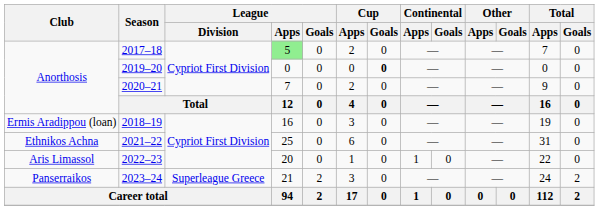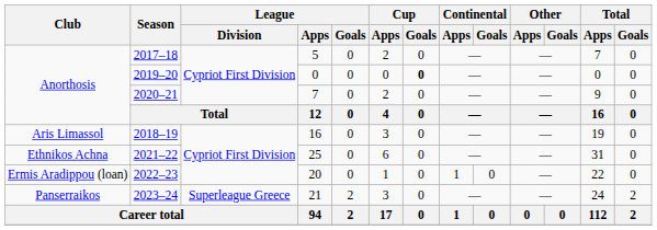 <table class="wikitable" style="text-align: center;">
 <tr>
 <th rowspan=2>Club</th>
 <th rowspan=2>Season</th>
 <th colspan=3>League</th>
 <th colspan=2>Cup</th>
 <th colspan=2>Continental</th>
 <th colspan=2>Other</th>
 <th colspan=2>Total</th>
 </tr>
 <tr>
 <th>Division</th>
 <th>Apps</th>
 <th>Goals</th>
 <th>Apps</th>
 <th>Goals</th>
 <th>Apps</th>
 <th>Goals</th>
 <th>Apps</th>
 <th>Goals</th>
 <th>Apps</th>
 <th>Goals</th>
 </tr>
 <tr>
 <td rowspan="4"><a href='#'>Anorthosis</a></td>
 <td><a href='#'>2017–18</a></td>
 <td rowspan="3"><a href='#'>Cypriot First Division</a></td>
-<td style="background: lightgreen;">5</td>
+<td>5</td>
 <td>0</td>
 <td>2</td>
 <td>0</td>
 <td colspan="2">—</td>
 <td colspan="2">—</td>
 <td>7</td>
 <td>0</td>
 </tr>
 <tr>
 <td><a href='#'>2019–20</a></td>
 <td>0</td>
 <td>0</td>
 <td>0</td>
 <td><strong>0</strong></td>
 <td colspan="2">—</td>
 <td colspan="2">—</td>
 <td>0</td>
 <td>0</td>
 </tr>
 <tr>
 <td><a href='#'>2020–21</a></td>
 <td>7</td>
 <td>0</td>
 <td>2</td>
 <td>0</td>
 <td colspan="2">—</td>
 <td colspan="2">—</td>
 <td>9</td>
 <td>0</td>
 </tr>
 <tr>
 <th colspan="2">Total</th>
 <th>12</th>
 <th>0</th>
 <th>4</th>
 <th>0</th>
 <th colspan="2">—</th>
 <th colspan="2">—</th>
 <th>16</th>
 <th>0</th>
 </tr>
 <tr>
-<td><a href='#'>Ermis Aradippou</a> (loan)</td>
+<td><a href='#'>Aris Limassol</a></td>
 <td><a href='#'>2018–19</a></td>
 <td rowspan="3"><a href='#'>Cypriot First Division</a></td>
 <td>16</td>
 <td>0</td>
 <td>3</td>
 <td>0</td>
 <td colspan="2">—</td>
 <td colspan="2">—</td>
 <td>19</td>
 <td>0</td>
 </tr>
 <tr>
 <td><a href='#'>Ethnikos Achna</a></td>
 <td><a href='#'>2021–22</a></td>
 <td>25</td>
 <td>0</td>
 <td>6</td>
 <td>0</td>
 <td colspan="2">—</td>
 <td colspan="2">—</td>
 <td>31</td>
 <td>0</td>
 </tr>
 <tr>
-<td><a href='#'>Aris Limassol</a></td>
+<td><a href='#'>Ermis Aradippou</a> (loan)</td>
 <td><a href='#'>2022–23</a></td>
 <td>20</td>
 <td>0</td>
 <td>1</td>
 <td>0</td>
 <td>1</td>
 <td>0</td>
 <td colspan="2">—</td>
 <td>22</td>
 <td>0</td>
 </tr>
 <tr>
 <td><a href='#'>Panserraikos</a></td>
 <td><a href='#'>2023–24</a></td>
 <td><a href='#'>Superleague Greece</a></td>
 <td>21</td>
 <td>2</td>
 <td>3</td>
 <td>0</td>
 <td colspan="2">—</td>
 <td colspan="2">—</td>
 <td>24</td>
 <td>2</td>
 </tr>
 <tr>
 <th colspan="3">Career total</th>
 <th>94</th>
 <th>2</th>
 <th>17</th>
 <th>0</th>
 <th>1</th>
 <th>0</th>
 <th>0</th>
 <th>0</th>
 <th>112</th>
 <th>2</th>
 </tr>
 <tr>
 </tr>
 </table>
